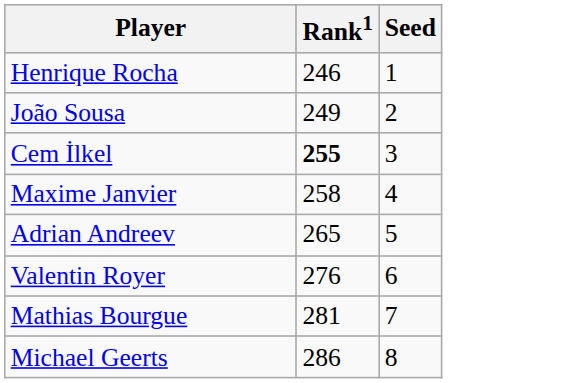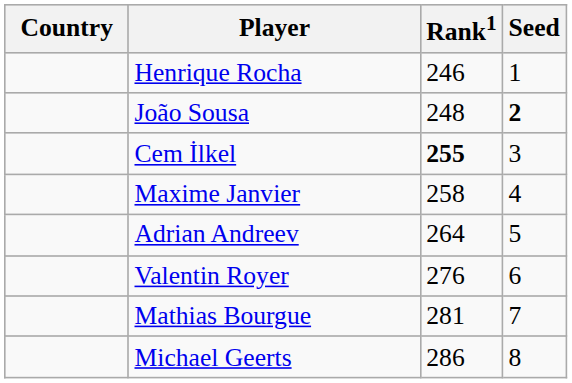 <table class="sortable wikitable">
 <tr>
+<th width="70">Country</th>
 <th width="175">Player</th>
 <th>Rank<sup>1</sup></th>
 <th>Seed</th>
 </tr>
 <tr>
+<td></td>
 <td><a href='#'>Henrique Rocha</a></td>
 <td>246</td>
 <td>1</td>
 </tr>
 <tr>
+<td></td>
 <td><a href='#'>João Sousa</a></td>
-<td>249</td>
-<td>2</td>
+<td>248</td>
+<td><strong>2</strong></td>
 </tr>
 <tr>
+<td></td>
 <td><a href='#'>Cem İlkel</a></td>
 <td><strong>255</strong></td>
 <td>3</td>
 </tr>
 <tr>
+<td></td>
 <td><a href='#'>Maxime Janvier</a></td>
 <td>258</td>
 <td>4</td>
 </tr>
 <tr>
+<td></td>
 <td><a href='#'>Adrian Andreev</a></td>
-<td>265</td>
+<td>264</td>
 <td>5</td>
 </tr>
 <tr>
+<td></td>
 <td><a href='#'>Valentin Royer</a></td>
 <td>276</td>
 <td>6</td>
 </tr>
 <tr>
+<td></td>
 <td><a href='#'>Mathias Bourgue</a></td>
 <td>281</td>
 <td>7</td>
 </tr>
 <tr>
+<td></td>
 <td><a href='#'>Michael Geerts</a></td>
 <td>286</td>
 <td>8</td>
 </tr>
 </table>
